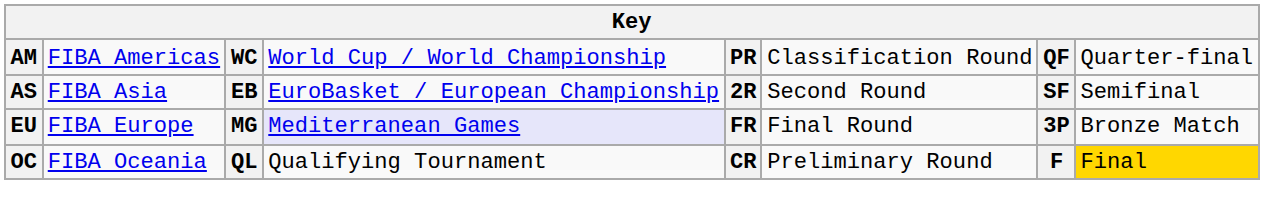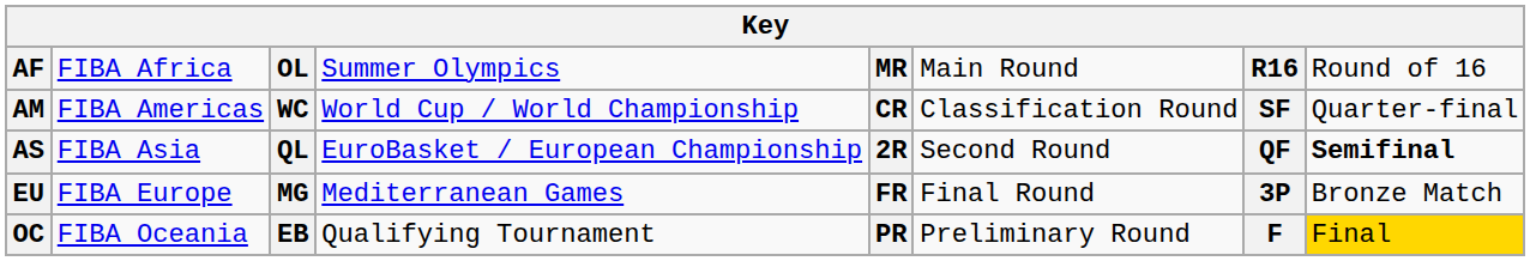 <table class="wikitable" style="font-size: 85%">
 <tr>
 <th colspan=8>Key</th>
+</tr>
+<tr>
+<th>AF</th>
+<td><a href='#'>FIBA Africa</a></td>
+<th>OL</th>
+<td><a href='#'>Summer Olympics</a></td>
+<th>MR</th>
+<td>Main Round</td>
+<th>R16</th>
+<td>Round of 16</td>
 </tr>
 <tr>
 <th>AM</th>
 <td><a href='#'>FIBA Americas</a></td>
 <th>WC</th>
 <td><a href='#'>World Cup / World Championship</a></td>
-<th>PR</th>
+<th>CR</th>
 <td>Classification Round</td>
-<th>QF</th>
+<th>SF</th>
 <td>Quarter-final</td>
 </tr>
 <tr>
 <th>AS</th>
 <td><a href='#'>FIBA Asia</a></td>
-<th>EB</th>
+<th>QL</th>
 <td><a href='#'>EuroBasket / European Championship</a></td>
 <th>2R</th>
 <td>Second Round</td>
-<th>SF</th>
-<td>Semifinal</td>
+<th>QF</th>
+<td><strong>Semifinal</strong></td>
 </tr>
 <tr>
 <th>EU</th>
 <td><a href='#'>FIBA Europe</a></td>
 <th>MG</th>
-<td style="background: lavender;"><a href='#'>Mediterranean Games</a></td>
+<td><a href='#'>Mediterranean Games</a></td>
 <th>FR</th>
 <td>Final Round</td>
 <th>3P</th>
 <td>Bronze Match</td>
 </tr>
 <tr>
 <th>OC</th>
 <td><a href='#'>FIBA Oceania</a></td>
-<th>QL</th>
+<th>EB</th>
 <td>Qualifying Tournament</td>
-<th>CR</th>
+<th>PR</th>
 <td>Preliminary Round</td>
 <th>F</th>
 <td style="background: gold;">Final</td>
 </tr>
 <tr>
 </tr>
 </table>
